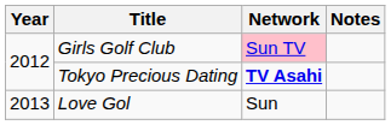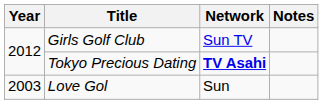 <table class="wikitable">
 <tr>
 <th>Year</th>
 <th>Title</th>
 <th>Network</th>
 <th>Notes</th>
 </tr>
 <tr>
 <td rowspan="2">2012</td>
 <td><em>Girls Golf Club</em></td>
-<td style="background: pink;"><a href='#'>Sun TV</a></td>
+<td><a href='#'>Sun TV</a></td>
 <td></td>
 </tr>
 <tr>
 <td><em>Tokyo Precious Dating</em></td>
 <td><strong><a href='#'>TV Asahi</a></strong></td>
 <td></td>
 </tr>
 <tr>
-<td>2013</td>
+<td>2003</td>
 <td><em>Love Gol</em></td>
 <td>Sun</td>
 <td></td>
 </tr>
 </table>
